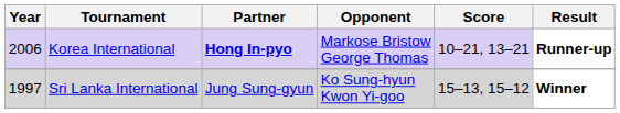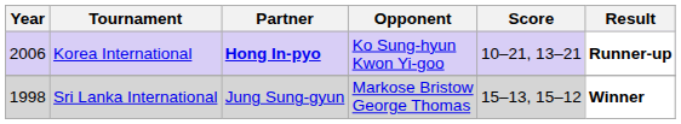 <table class="sortable wikitable" style="font-size: 90%;">
 <tr>
 <th>Year</th>
 <th>Tournament</th>
 <th>Partner</th>
 <th>Opponent</th>
 <th>Score</th>
 <th>Result</th>
 </tr>
 <tr style="background:#D8CEF6">
 <td align="center">2006</td>
 <td align="left"><a href='#'>Korea International</a></td>
 <td align="left"><strong> <a href='#'>Hong In-pyo</a></strong></td>
-<td align="left"> <a href='#'>Markose Bristow</a> <br>  <a href='#'>George Thomas</a></td>
+<td align="left"> <a href='#'>Ko Sung-hyun</a> <br>  <a href='#'>Kwon Yi-goo</a></td>
 <td align="left">10–21, 13–21</td>
 <td style="text-align:left; background:white"> <strong>Runner-up</strong></td>
 </tr>
 <tr>
 </tr>
 <tr style="background:#D5D5D5">
-<td align="center">1997</td>
+<td align="center">1998</td>
 <td align="left"><a href='#'>Sri Lanka International</a></td>
 <td align="left"> <a href='#'>Jung Sung-gyun</a></td>
-<td align="left"> <a href='#'>Ko Sung-hyun</a> <br>  <a href='#'>Kwon Yi-goo</a></td>
+<td align="left"> <a href='#'>Markose Bristow</a> <br>  <a href='#'>George Thomas</a></td>
 <td align="left">15–13, 15–12</td>
 <td style="text-align:left; background:white"> <strong>Winner</strong></td>
 </tr>
 </table>
